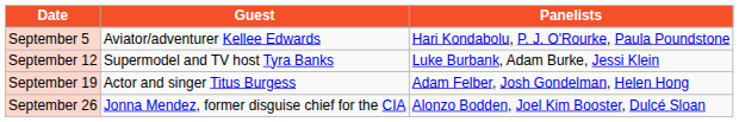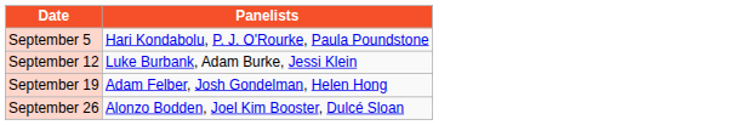 <table class="wikitable">
 <tr>
 <th style="background:#F55029;color:#FFFFFF;">Date</th>
-<th style="background:#F55029;color:#FFFFFF;">Guest</th>
 <th style="background:#F55029;color:#FFFFFF;">Panelists</th>
 </tr>
 <tr>
 <td style="background:#FDD6CC;color:#000000;">September 5</td>
-<td>Aviator/adventurer <a href='#'>Kellee Edwards</a></td>
 <td><a href='#'>Hari Kondabolu</a>, <a href='#'>P. J. O'Rourke</a>, <a href='#'>Paula Poundstone</a></td>
 </tr>
 <tr>
 <td style="background:#FDD6CC;color:#000000;">September 12</td>
-<td>Supermodel and TV host <a href='#'>Tyra Banks</a></td>
 <td><a href='#'>Luke Burbank</a>, Adam Burke, <a href='#'>Jessi Klein</a></td>
 </tr>
 <tr>
 <td style="background:#FDD6CC;color:#000000;">September 19</td>
-<td>Actor and singer <a href='#'>Titus Burgess</a></td>
 <td><a href='#'>Adam Felber</a>, <a href='#'>Josh Gondelman</a>, <a href='#'>Helen Hong</a></td>
 </tr>
 <tr>
 <td style="background:#FDD6CC;color:#000000;">September 26</td>
-<td><a href='#'>Jonna Mendez</a>, former disguise chief for the <a href='#'>CIA</a></td>
 <td><a href='#'>Alonzo Bodden</a>, <a href='#'>Joel Kim Booster</a>, <a href='#'>Dulcé Sloan</a></td>
 </tr>
 </table>
